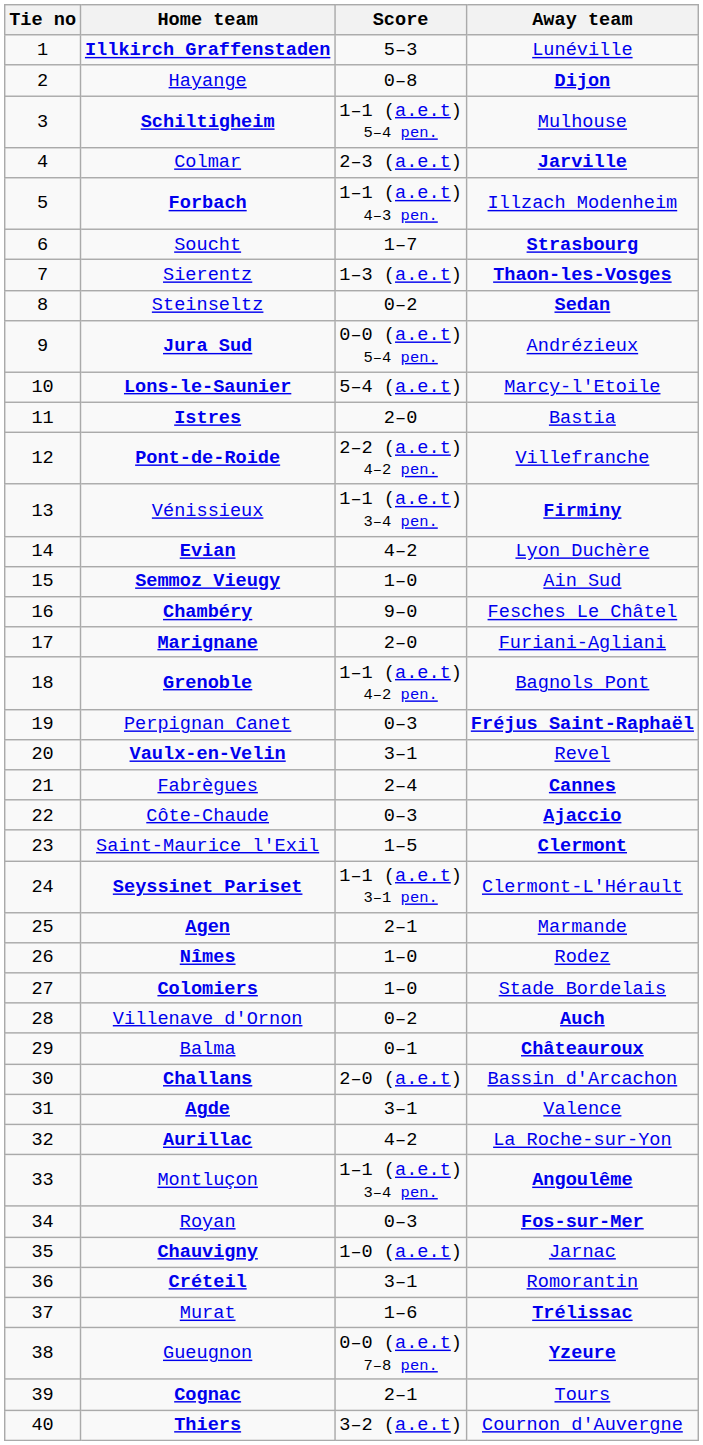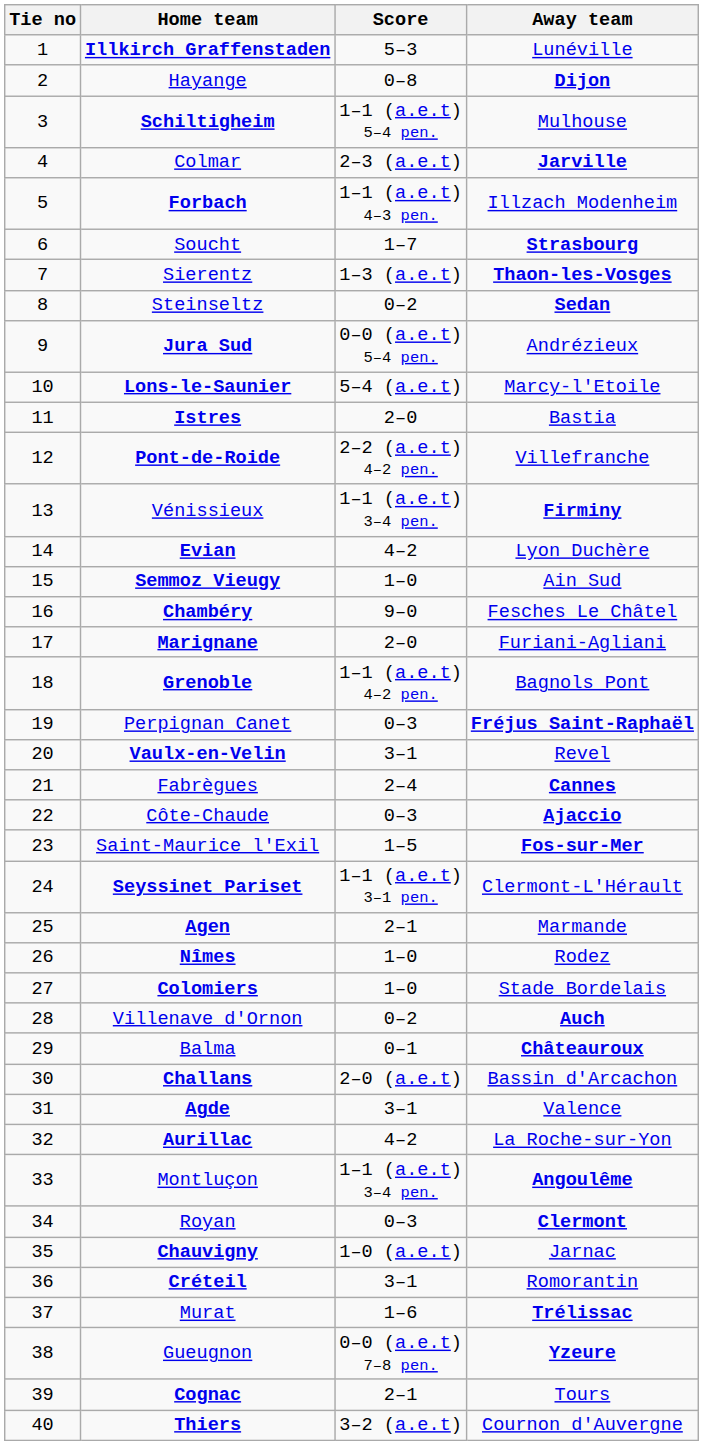 <table class="wikitable" style="text-align:center">
 <tr>
 <th>Tie no</th>
 <th>Home team</th>
 <th>Score</th>
 <th>Away team</th>
 </tr>
 <tr>
 <td>1</td>
 <td><strong><a href='#'>Illkirch Graffenstaden</a></strong></td>
 <td>5–3</td>
 <td><a href='#'>Lunéville</a></td>
 </tr>
 <tr>
 <td>2</td>
 <td><a href='#'>Hayange</a></td>
 <td>0–8</td>
 <td><strong><a href='#'>Dijon</a></strong></td>
 </tr>
 <tr>
 <td>3</td>
 <td><strong><a href='#'>Schiltigheim</a></strong></td>
 <td>1–1 (<a href='#'>a.e.t</a>)<br><small>5–4 <a href='#'>pen.</a></small></td>
 <td><a href='#'>Mulhouse</a></td>
 </tr>
 <tr>
 <td>4</td>
 <td><a href='#'>Colmar</a></td>
 <td>2–3 (<a href='#'>a.e.t</a>)</td>
 <td><strong><a href='#'>Jarville</a></strong></td>
 </tr>
 <tr>
 <td>5</td>
 <td><strong><a href='#'>Forbach</a></strong></td>
 <td>1–1 (<a href='#'>a.e.t</a>)<br><small>4–3 <a href='#'>pen.</a></small></td>
 <td><a href='#'>Illzach Modenheim</a></td>
 </tr>
 <tr>
 <td>6</td>
 <td><a href='#'>Soucht</a></td>
 <td>1–7</td>
 <td><strong><a href='#'>Strasbourg</a></strong></td>
 </tr>
 <tr>
 <td>7</td>
 <td><a href='#'>Sierentz</a></td>
 <td>1–3 (<a href='#'>a.e.t</a>)</td>
 <td><strong><a href='#'>Thaon-les-Vosges</a></strong></td>
 </tr>
 <tr>
 <td>8</td>
 <td><a href='#'>Steinseltz</a></td>
 <td>0–2</td>
 <td><strong><a href='#'>Sedan</a></strong></td>
 </tr>
 <tr>
 <td>9</td>
 <td><strong><a href='#'>Jura Sud</a></strong></td>
 <td>0–0 (<a href='#'>a.e.t</a>)<br><small>5–4 <a href='#'>pen.</a></small></td>
 <td><a href='#'>Andrézieux</a></td>
 </tr>
 <tr>
 <td>10</td>
 <td><strong><a href='#'>Lons-le-Saunier</a></strong></td>
 <td>5–4 (<a href='#'>a.e.t</a>)</td>
 <td><a href='#'>Marcy-l'Etoile</a></td>
 </tr>
 <tr>
 <td>11</td>
 <td><strong><a href='#'>Istres</a></strong></td>
 <td>2–0</td>
 <td><a href='#'>Bastia</a></td>
 </tr>
 <tr>
 <td>12</td>
 <td><strong><a href='#'>Pont-de-Roide</a></strong></td>
 <td>2–2 (<a href='#'>a.e.t</a>)<br><small>4–2 <a href='#'>pen.</a></small></td>
 <td><a href='#'>Villefranche</a></td>
 </tr>
 <tr>
 <td>13</td>
 <td><a href='#'>Vénissieux</a></td>
 <td>1–1 (<a href='#'>a.e.t</a>)<br><small>3–4 <a href='#'>pen.</a></small></td>
 <td><strong><a href='#'>Firminy</a></strong></td>
 </tr>
 <tr>
 <td>14</td>
 <td><strong><a href='#'>Evian</a></strong></td>
 <td>4–2</td>
 <td><a href='#'>Lyon Duchère</a></td>
 </tr>
 <tr>
 <td>15</td>
 <td><strong><a href='#'>Semmoz Vieugy</a></strong></td>
 <td>1–0</td>
 <td><a href='#'>Ain Sud</a></td>
 </tr>
 <tr>
 <td>16</td>
 <td><strong><a href='#'>Chambéry</a></strong></td>
 <td>9–0</td>
 <td><a href='#'>Fesches Le Châtel</a></td>
 </tr>
 <tr>
 <td>17</td>
 <td><strong><a href='#'>Marignane</a></strong></td>
 <td>2–0</td>
 <td><a href='#'>Furiani-Agliani</a></td>
 </tr>
 <tr>
 <td>18</td>
 <td><strong><a href='#'>Grenoble</a></strong></td>
 <td>1–1 (<a href='#'>a.e.t</a>)<br><small>4–2 <a href='#'>pen.</a></small></td>
 <td><a href='#'>Bagnols Pont</a></td>
 </tr>
 <tr>
 <td>19</td>
 <td><a href='#'>Perpignan Canet</a></td>
 <td>0–3</td>
 <td><strong><a href='#'>Fréjus Saint-Raphaël</a></strong></td>
 </tr>
 <tr>
 <td>20</td>
 <td><strong><a href='#'>Vaulx-en-Velin</a></strong></td>
 <td>3–1</td>
 <td><a href='#'>Revel</a></td>
 </tr>
 <tr>
 <td>21</td>
 <td><a href='#'>Fabrègues</a></td>
 <td>2–4</td>
 <td><strong><a href='#'>Cannes</a></strong></td>
 </tr>
 <tr>
 <td>22</td>
 <td><a href='#'>Côte-Chaude</a></td>
 <td>0–3</td>
 <td><strong><a href='#'>Ajaccio</a></strong></td>
 </tr>
 <tr>
 <td>23</td>
 <td><a href='#'>Saint-Maurice l'Exil</a></td>
 <td>1–5</td>
-<td><strong><a href='#'>Clermont</a></strong></td>
+<td><strong><a href='#'>Fos-sur-Mer</a></strong></td>
 </tr>
 <tr>
 <td>24</td>
 <td><strong><a href='#'>Seyssinet Pariset</a></strong></td>
 <td>1–1 (<a href='#'>a.e.t</a>)<br><small>3–1 <a href='#'>pen.</a></small></td>
 <td><a href='#'>Clermont-L'Hérault</a></td>
 </tr>
 <tr>
 <td>25</td>
 <td><strong><a href='#'>Agen</a></strong></td>
 <td>2–1</td>
 <td><a href='#'>Marmande</a></td>
 </tr>
 <tr>
 <td>26</td>
 <td><strong><a href='#'>Nîmes</a></strong></td>
 <td>1–0</td>
 <td><a href='#'>Rodez</a></td>
 </tr>
 <tr>
 <td>27</td>
 <td><strong><a href='#'>Colomiers</a></strong></td>
 <td>1–0</td>
 <td><a href='#'>Stade Bordelais</a></td>
 </tr>
 <tr>
 <td>28</td>
 <td><a href='#'>Villenave d'Ornon</a></td>
 <td>0–2</td>
 <td><strong><a href='#'>Auch</a></strong></td>
 </tr>
 <tr>
 <td>29</td>
 <td><a href='#'>Balma</a></td>
 <td>0–1</td>
 <td><strong><a href='#'>Châteauroux</a></strong></td>
 </tr>
 <tr>
 <td>30</td>
 <td><strong><a href='#'>Challans</a></strong></td>
 <td>2–0 (<a href='#'>a.e.t</a>)</td>
 <td><a href='#'>Bassin d'Arcachon</a></td>
 </tr>
 <tr>
 <td>31</td>
 <td><strong><a href='#'>Agde</a></strong></td>
 <td>3–1</td>
 <td><a href='#'>Valence</a></td>
 </tr>
 <tr>
 <td>32</td>
 <td><strong><a href='#'>Aurillac</a></strong></td>
 <td>4–2</td>
 <td><a href='#'>La Roche-sur-Yon</a></td>
 </tr>
 <tr>
 <td>33</td>
 <td><a href='#'>Montluçon</a></td>
 <td>1–1 (<a href='#'>a.e.t</a>)<br><small>3–4 <a href='#'>pen.</a></small></td>
 <td><strong><a href='#'>Angoulême</a></strong></td>
 </tr>
 <tr>
 <td>34</td>
 <td><a href='#'>Royan</a></td>
 <td>0–3</td>
-<td><strong><a href='#'>Fos-sur-Mer</a></strong></td>
+<td><strong><a href='#'>Clermont</a></strong></td>
 </tr>
 <tr>
 <td>35</td>
 <td><strong><a href='#'>Chauvigny</a></strong></td>
 <td>1–0 (<a href='#'>a.e.t</a>)</td>
 <td><a href='#'>Jarnac</a></td>
 </tr>
 <tr>
 <td>36</td>
 <td><strong><a href='#'>Créteil</a></strong></td>
 <td>3–1</td>
 <td><a href='#'>Romorantin</a></td>
 </tr>
 <tr>
 <td>37</td>
 <td><a href='#'>Murat</a></td>
 <td>1–6</td>
 <td><strong><a href='#'>Trélissac</a></strong></td>
 </tr>
 <tr>
 <td>38</td>
 <td><a href='#'>Gueugnon</a></td>
 <td>0–0 (<a href='#'>a.e.t</a>)<br><small>7–8 <a href='#'>pen.</a></small></td>
 <td><strong><a href='#'>Yzeure</a></strong></td>
 </tr>
 <tr>
 <td>39</td>
 <td><strong><a href='#'>Cognac</a></strong></td>
 <td>2–1</td>
 <td><a href='#'>Tours</a></td>
 </tr>
 <tr>
 <td>40</td>
 <td><strong><a href='#'>Thiers</a></strong></td>
 <td>3–2 (<a href='#'>a.e.t</a>)</td>
 <td><a href='#'>Cournon d'Auvergne</a></td>
 </tr>
 </table>
